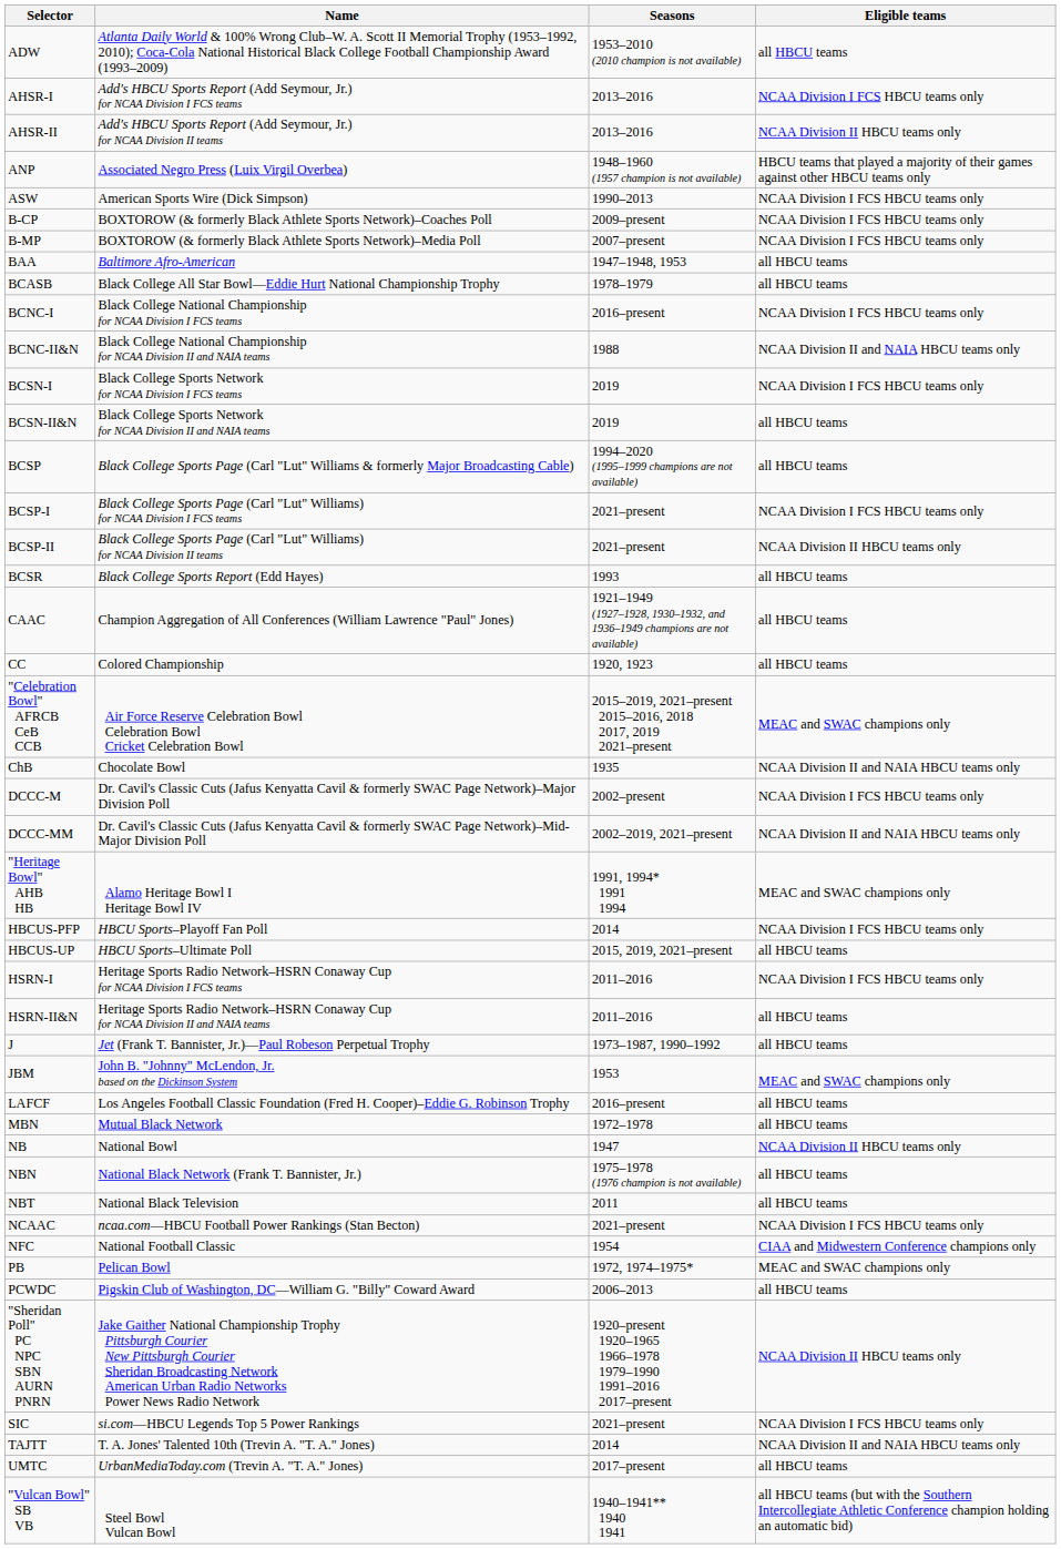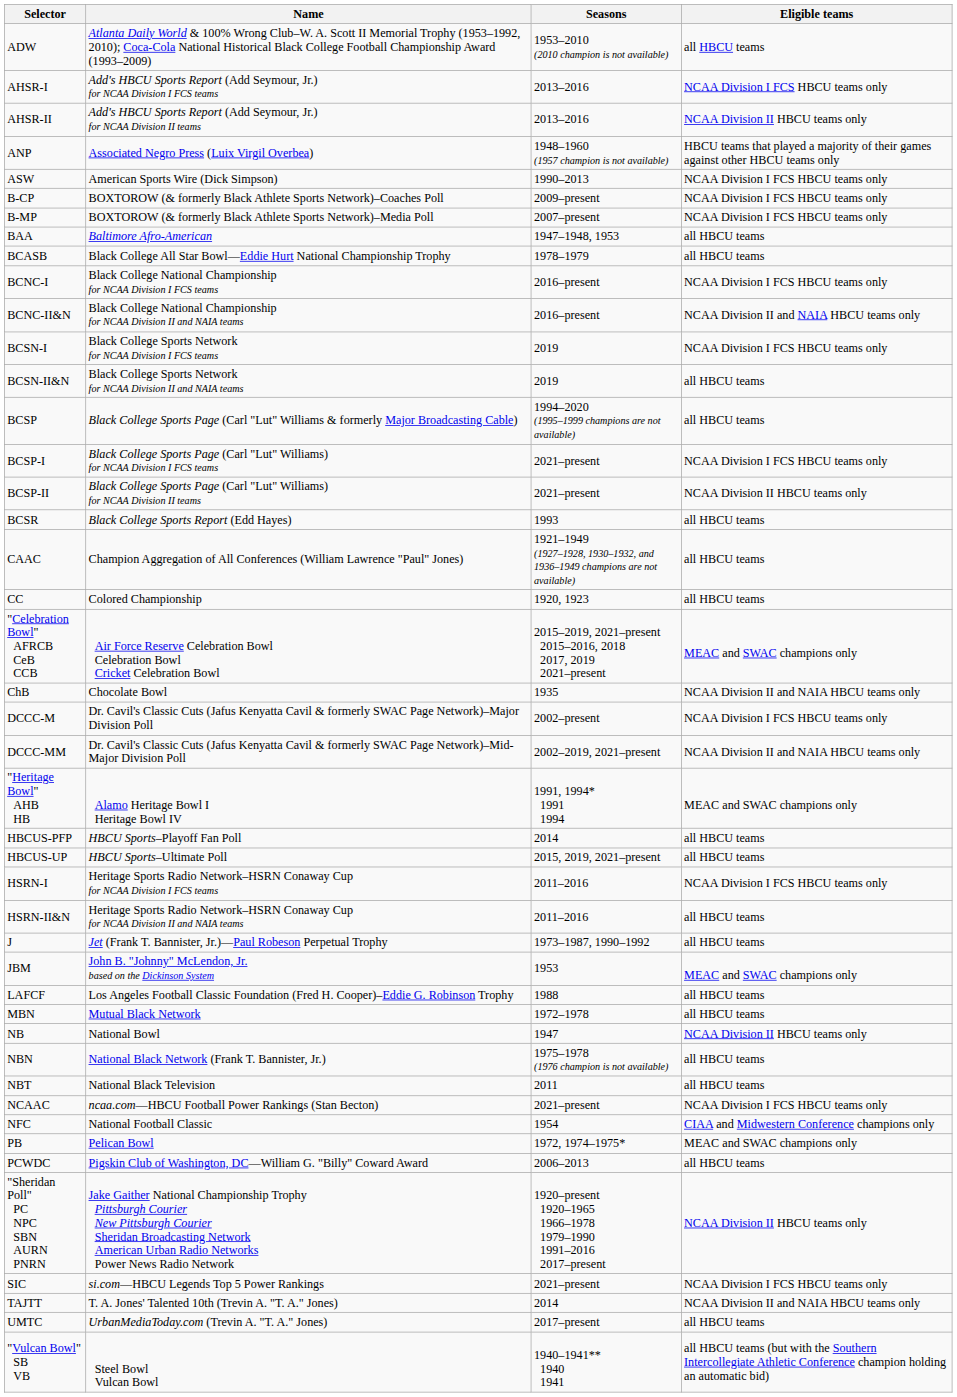 <table class="wikitable">
 <tr>
 <th>Selector</th>
 <th>Name</th>
 <th>Seasons</th>
 <th>Eligible teams</th>
 </tr>
 <tr>
 <td>ADW</td>
 <td><em><a href='#'>Atlanta Daily World</a></em> & 100% Wrong Club–W. A. Scott II Memorial Trophy (1953–1992, 2010); <a href='#'>Coca-Cola</a> National Historical Black College Football Championship Award (1993–2009)</td>
 <td>1953–2010<br><small><em>(2010 champion is not available)</em></small></td>
 <td>all <a href='#'>HBCU</a> teams</td>
 </tr>
 <tr>
 <td>AHSR-I</td>
 <td><em>Add's HBCU Sports Report</em> (Add Seymour, Jr.)<br><small><em>for NCAA Division I FCS teams</em></small></td>
 <td>2013–2016</td>
 <td><a href='#'>NCAA Division I FCS</a> HBCU teams only</td>
 </tr>
 <tr>
 <td>AHSR-II</td>
 <td><em>Add's HBCU Sports Report</em> (Add Seymour, Jr.)<br><small><em>for NCAA Division II teams</em></small></td>
 <td>2013–2016</td>
 <td><a href='#'>NCAA Division II</a> HBCU teams only</td>
 </tr>
 <tr>
 <td>ANP</td>
 <td><a href='#'>Associated Negro Press</a> (<a href='#'>Luix Virgil Overbea</a>)</td>
 <td>1948–1960<br><small><em>(1957 champion is not available)</em></small></td>
 <td>HBCU teams that played a majority of their games against other HBCU teams only</td>
 </tr>
 <tr>
 <td>ASW</td>
 <td>American Sports Wire (Dick Simpson)</td>
 <td>1990–2013</td>
 <td>NCAA Division I FCS HBCU teams only</td>
 </tr>
 <tr>
 <td>B-CP</td>
 <td>BOXTOROW (& formerly Black Athlete Sports Network)–Coaches Poll</td>
 <td>2009–present</td>
 <td>NCAA Division I FCS HBCU teams only</td>
 </tr>
 <tr>
 <td>B-MP</td>
 <td>BOXTOROW (& formerly Black Athlete Sports Network)–Media Poll</td>
 <td>2007–present</td>
 <td>NCAA Division I FCS HBCU teams only</td>
 </tr>
 <tr>
 <td>BAA</td>
 <td><em><a href='#'>Baltimore Afro-American</a></em></td>
 <td>1947–1948, 1953</td>
 <td>all HBCU teams</td>
 </tr>
 <tr>
 <td>BCASB</td>
 <td>Black College All Star Bowl—<a href='#'>Eddie Hurt</a> National Championship Trophy</td>
 <td>1978–1979</td>
 <td>all HBCU teams</td>
 </tr>
 <tr>
 <td>BCNC-I</td>
 <td>Black College National Championship<br><small><em>for NCAA Division I FCS teams</em></small></td>
 <td>2016–present</td>
 <td>NCAA Division I FCS HBCU teams only</td>
 </tr>
 <tr>
 <td>BCNC-II&N</td>
 <td>Black College National Championship<br><small><em>for NCAA Division II and NAIA teams</em></small></td>
-<td>1988</td>
+<td>2016–present</td>
 <td>NCAA Division II and <a href='#'>NAIA</a> HBCU teams only</td>
 </tr>
 <tr>
 <td>BCSN-I</td>
 <td>Black College Sports Network<br><small><em>for NCAA Division I FCS teams</em></small></td>
 <td>2019</td>
 <td>NCAA Division I FCS HBCU teams only</td>
 </tr>
 <tr>
 <td>BCSN-II&N</td>
 <td>Black College Sports Network<br><small><em>for NCAA Division II and NAIA teams</em></small></td>
 <td>2019</td>
 <td>all HBCU teams</td>
 </tr>
 <tr>
 <td>BCSP</td>
 <td><em>Black College Sports Page</em> (Carl "Lut" Williams & formerly <a href='#'>Major Broadcasting Cable</a>)</td>
 <td>1994–2020<br><small><em>(1995–1999 champions are not available)</em></small></td>
 <td>all HBCU teams</td>
 </tr>
 <tr>
 <td>BCSP-I</td>
 <td><em>Black College Sports Page</em> (Carl "Lut" Williams)<br><small><em>for NCAA Division I FCS teams</em></small></td>
 <td>2021–present</td>
 <td>NCAA Division I FCS HBCU teams only</td>
 </tr>
 <tr>
 <td>BCSP-II</td>
 <td><em>Black College Sports Page</em> (Carl "Lut" Williams)<br><small><em>for NCAA Division II teams</em></small></td>
 <td>2021–present</td>
 <td>NCAA Division II HBCU teams only</td>
 </tr>
 <tr>
 <td>BCSR</td>
 <td><em>Black College Sports Report</em> (Edd Hayes)</td>
 <td>1993</td>
 <td>all HBCU teams</td>
 </tr>
 <tr>
 <td>CAAC</td>
 <td>Champion Aggregation of All Conferences (William Lawrence "Paul" Jones)</td>
 <td>1921–1949<br><small><em>(1927–1928, 1930–1932, and 1936–1949 champions are not available)</em></small></td>
 <td>all HBCU teams</td>
 </tr>
 <tr>
 <td>CC</td>
 <td>Colored Championship</td>
 <td>1920, 1923</td>
 <td>all HBCU teams</td>
 </tr>
 <tr>
 <td>"<a href='#'>Celebration Bowl</a>"<br>  AFRCB<br>  CeB<br>  CCB</td>
 <td><br><br>  <a href='#'>Air Force Reserve</a> Celebration Bowl<br>  Celebration Bowl<br>  <a href='#'>Cricket</a> Celebration Bowl</td>
 <td><br>2015–2019, 2021–present<br>  2015–2016, 2018<br>  2017, 2019<br>  2021–present</td>
 <td><br><a href='#'>MEAC</a> and <a href='#'>SWAC</a> champions only</td>
 </tr>
 <tr>
 <td>ChB</td>
 <td>Chocolate Bowl</td>
 <td>1935</td>
 <td>NCAA Division II and NAIA HBCU teams only</td>
 </tr>
 <tr>
 <td>DCCC-M</td>
 <td>Dr. Cavil's Classic Cuts (Jafus Kenyatta Cavil & formerly SWAC Page Network)–Major Division Poll</td>
 <td>2002–present</td>
 <td>NCAA Division I FCS HBCU teams only</td>
 </tr>
 <tr>
 <td>DCCC-MM</td>
 <td>Dr. Cavil's Classic Cuts (Jafus Kenyatta Cavil & formerly SWAC Page Network)–Mid-Major Division Poll</td>
 <td>2002–2019, 2021–present</td>
 <td>NCAA Division II and NAIA HBCU teams only</td>
 </tr>
 <tr>
 <td>"<a href='#'>Heritage Bowl</a>"<br>  AHB<br>  HB</td>
 <td><br><br>  <a href='#'>Alamo</a> Heritage Bowl I<br>  Heritage Bowl IV</td>
 <td><br>1991, 1994*<br>  1991<br>  1994</td>
 <td><br>MEAC and SWAC champions only</td>
 </tr>
 <tr>
 <td>HBCUS-PFP</td>
 <td><em>HBCU Sports</em>–Playoff Fan Poll</td>
 <td>2014</td>
-<td>NCAA Division I FCS HBCU teams only</td>
+<td>all HBCU teams</td>
 </tr>
 <tr>
 <td>HBCUS-UP</td>
 <td><em>HBCU Sports</em>–Ultimate Poll</td>
 <td>2015, 2019, 2021–present</td>
 <td>all HBCU teams</td>
 </tr>
 <tr>
 <td>HSRN-I</td>
 <td>Heritage Sports Radio Network–HSRN Conaway Cup<br><small><em>for NCAA Division I FCS teams</em></small></td>
 <td>2011–2016</td>
 <td>NCAA Division I FCS HBCU teams only</td>
 </tr>
 <tr>
 <td>HSRN-II&N</td>
 <td>Heritage Sports Radio Network–HSRN Conaway Cup<br><small><em>for NCAA Division II and NAIA teams</em></small></td>
 <td>2011–2016</td>
 <td>all HBCU teams</td>
 </tr>
 <tr>
 <td>J</td>
 <td><em><a href='#'>Jet</a></em> (Frank T. Bannister, Jr.)—<a href='#'>Paul Robeson</a> Perpetual Trophy</td>
 <td>1973–1987, 1990–1992</td>
 <td>all HBCU teams</td>
 </tr>
 <tr>
 <td>JBM</td>
 <td><a href='#'>John B. "Johnny" McLendon, Jr.</a><br><small><em>based on the <a href='#'>Dickinson System</a></em></small></td>
 <td>1953</td>
 <td><br><a href='#'>MEAC</a> and <a href='#'>SWAC</a> champions only</td>
 </tr>
 <tr>
 <td>LAFCF</td>
 <td>Los Angeles Football Classic Foundation (Fred H. Cooper)–<a href='#'>Eddie G. Robinson</a> Trophy</td>
-<td>2016–present</td>
+<td>1988</td>
 <td>all HBCU teams</td>
 </tr>
 <tr>
 <td>MBN</td>
 <td><a href='#'>Mutual Black Network</a></td>
 <td>1972–1978</td>
 <td>all HBCU teams</td>
 </tr>
 <tr>
 <td>NB</td>
 <td>National Bowl</td>
 <td>1947</td>
 <td><a href='#'>NCAA Division II</a> HBCU teams only</td>
 </tr>
 <tr>
 <td>NBN</td>
 <td><a href='#'>National Black Network</a> (Frank T. Bannister, Jr.)</td>
 <td>1975–1978<br><small><em>(1976 champion is not available)</em></small></td>
 <td>all HBCU teams</td>
 </tr>
 <tr>
 <td>NBT</td>
 <td>National Black Television</td>
 <td>2011</td>
 <td>all HBCU teams</td>
 </tr>
 <tr>
 <td>NCAAC</td>
 <td><em>ncaa.com</em>—HBCU Football Power Rankings (Stan Becton)</td>
 <td>2021–present</td>
 <td>NCAA Division I FCS HBCU teams only</td>
 </tr>
 <tr>
 <td>NFC</td>
 <td>National Football Classic</td>
 <td>1954</td>
 <td><a href='#'>CIAA</a> and <a href='#'>Midwestern Conference</a> champions only</td>
 </tr>
 <tr>
 <td>PB</td>
 <td><a href='#'>Pelican Bowl</a></td>
 <td>1972, 1974–1975*</td>
 <td>MEAC and SWAC champions only</td>
 </tr>
 <tr>
 <td>PCWDC</td>
 <td><a href='#'>Pigskin Club of Washington, DC</a>—William G. "Billy" Coward Award</td>
 <td>2006–2013</td>
 <td>all HBCU teams</td>
 </tr>
 <tr>
 <td>"Sheridan Poll"<br>  PC<br>  NPC<br>  SBN<br>  AURN<br>  PNRN</td>
 <td><br><a href='#'>Jake Gaither</a> National Championship Trophy<br>  <em><a href='#'>Pittsburgh Courier</a></em><br>  <em><a href='#'>New Pittsburgh Courier</a></em><br>  <a href='#'>Sheridan Broadcasting Network</a><br>  <a href='#'>American Urban Radio Networks</a><br>  Power News Radio Network</td>
 <td><br>1920–present<br>  1920–1965<br>  1966–1978<br>  1979–1990<br>  1991–2016<br>  2017–present</td>
 <td><a href='#'>NCAA Division II</a> HBCU teams only</td>
 </tr>
 <tr>
 <td>SIC</td>
 <td><em>si.com</em>—HBCU Legends Top 5 Power Rankings</td>
 <td>2021–present</td>
 <td>NCAA Division I FCS HBCU teams only</td>
 </tr>
 <tr>
 <td>TAJTT</td>
 <td>T. A. Jones' Talented 10th (Trevin A. "T. A." Jones)</td>
 <td>2014</td>
 <td>NCAA Division II and NAIA HBCU teams only</td>
 </tr>
 <tr>
 <td>UMTC</td>
 <td><em>UrbanMediaToday.com</em> (Trevin A. "T. A." Jones)</td>
 <td>2017–present</td>
 <td>all HBCU teams</td>
 </tr>
 <tr>
 <td>"<a href='#'>Vulcan Bowl</a>"<br>  SB<br>  VB</td>
 <td><br><br>  Steel Bowl<br>  Vulcan Bowl</td>
 <td><br>1940–1941**<br>  1940<br>  1941</td>
 <td>all HBCU teams (but with the <a href='#'>Southern Intercollegiate Athletic Conference</a> champion holding an automatic bid)</td>
 </tr>
 </table>
